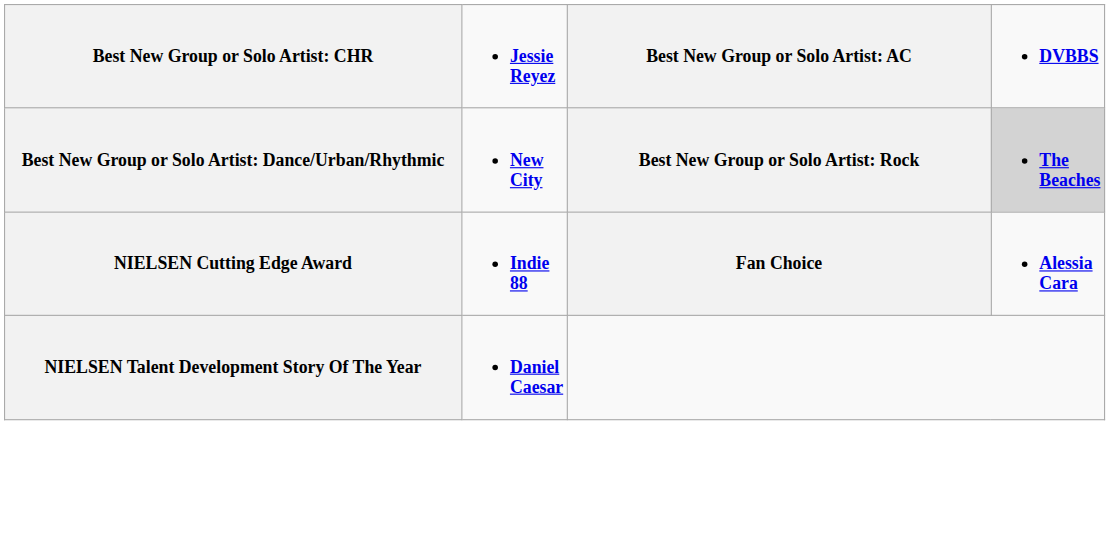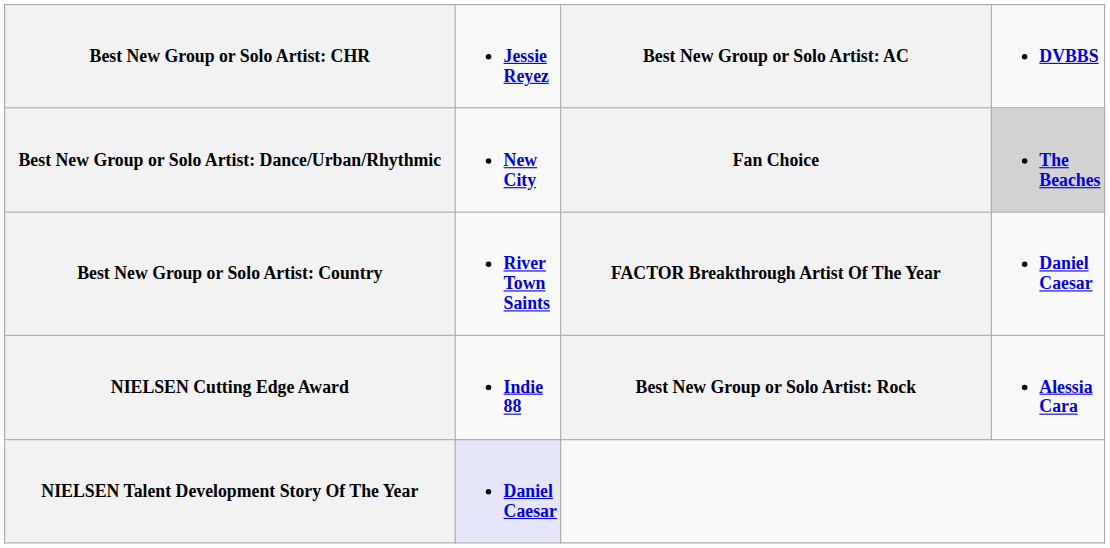 <table class="wikitable" style="width:50%">
 <tr>
 <th style="width:50%">Best New Group or Solo Artist: CHR</th>
 <td valign="top"><br><ul><li> <strong><a href='#'>Jessie Reyez</a></strong></li></ul></td>
 <th style="width:50%">Best New Group or Solo Artist: AC</th>
 <td valign="top"><br><ul><li> <strong><a href='#'>DVBBS</a></strong></li></ul></td>
 </tr>
 <tr>
 <th style="width:50%">Best New Group or Solo Artist: Dance/Urban/Rhythmic</th>
 <td valign="top"><br><ul><li> <strong><a href='#'>New City</a></strong></li></ul></td>
-<th style="width:50%">Best New Group or Solo Artist: Rock</th>
+<th style="width:50%">Fan Choice</th>
 <td valign="top" style="background: lightgrey;"><br><ul><li> <strong><a href='#'>The Beaches</a></strong></li></ul></td>
+</tr>
+<tr>
+<th style="width:50%">Best New Group or Solo Artist: Country</th>
+<td valign="top"><br><ul><li> <strong><a href='#'>River Town Saints</a></strong></li></ul></td>
+<th style="width:50%">FACTOR Breakthrough Artist Of The Year</th>
+<td valign="top"><br><ul><li> <strong><a href='#'>Daniel Caesar</a></strong></li></ul></td>
 </tr>
 <tr>
 <th style="width:50%">NIELSEN Cutting Edge Award</th>
 <td valign="top"><br><ul><li> <strong><a href='#'>Indie 88</a></strong></li></ul></td>
-<th style="width:50%">Fan Choice</th>
+<th style="width:50%">Best New Group or Solo Artist: Rock</th>
 <td valign="top"><br><ul><li> <strong><a href='#'>Alessia Cara</a></strong></li></ul></td>
 </tr>
 <tr>
 <th style="width:50%">NIELSEN Talent Development Story Of The Year</th>
-<td valign="top"><br><ul><li> <strong><a href='#'>Daniel Caesar</a></strong></li></ul></td>
+<td valign="top" style="background: lavender;"><br><ul><li> <strong><a href='#'>Daniel Caesar</a></strong></li></ul></td>
 </tr>
 </table>
